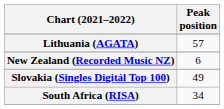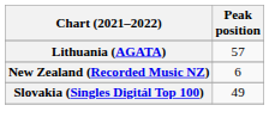 <table class="wikitable sortable plainrowheaders" style="text-align:center">
 <tr>
 <th scope="col">Chart (2021–2022)</th>
 <th scope="col">Peak<br>position</th>
 </tr>
 <tr>
 </tr>
 <tr>
 </tr>
 <tr>
 </tr>
 <tr>
 </tr>
 <tr>
 </tr>
 <tr>
 </tr>
 <tr>
 </tr>
 <tr>
 </tr>
 <tr>
 </tr>
 <tr>
 </tr>
 <tr>
 <th scope="row">Lithuania (<a href='#'>AGATA</a>)</th>
 <td>57</td>
 </tr>
 <tr>
 </tr>
 <tr>
 <th scope="row">New Zealand (<a href='#'>Recorded Music NZ</a>)</th>
 <td>6</td>
 </tr>
 <tr>
 </tr>
 <tr>
 <th scope="row">Slovakia (<a href='#'>Singles Digitál Top 100</a>)</th>
 <td>49</td>
 </tr>
 <tr>
-<th scope="row">South Africa (<a href='#'>RISA</a>)</th>
-<td>34</td>
-</tr>
-<tr>
 </tr>
 <tr>
 </tr>
 <tr>
 </tr>
 <tr>
 </tr>
 <tr>
 </tr>
 <tr>
 </tr>
 <tr>
 </tr>
 <tr>
 </tr>
 </table>
